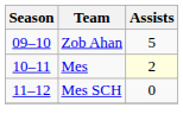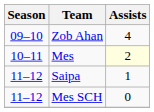 <table class="wikitable" style="text-align: center;">
 <tr>
 <th>Season</th>
 <th>Team</th>
 <th>Assists</th>
 </tr>
 <tr>
 <td><a href='#'>09–10</a></td>
 <td align="left"><a href='#'>Zob Ahan</a></td>
-<td>5</td>
+<td>4</td>
 </tr>
 <tr>
 <td><a href='#'>10–11</a></td>
 <td align="left"><a href='#'>Mes</a></td>
 <td style="background: lightyellow;">2</td>
+</tr>
+<tr>
+<td><a href='#'>11–12</a></td>
+<td align="left"><a href='#'>Saipa</a></td>
+<td>1</td>
 </tr>
 <tr>
 <td><a href='#'>11–12</a></td>
 <td align="left"><a href='#'>Mes SCH</a></td>
 <td>0</td>
 </tr>
 <tr>
 </tr>
 </table>
